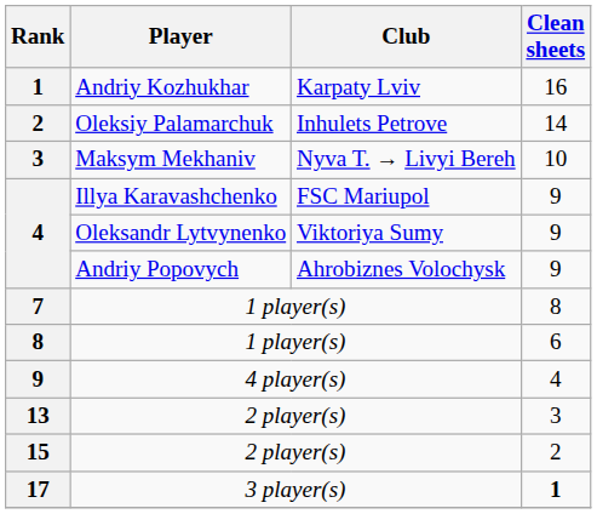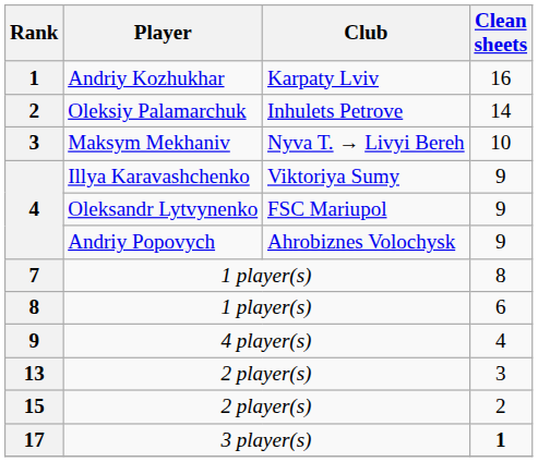 <table class="wikitable" style="text-align:center">
 <tr>
 <th>Rank</th>
 <th>Player</th>
 <th>Club</th>
 <th><a href='#'>Clean<br>sheets</a></th>
 </tr>
 <tr>
 <th rowspan=1>1</th>
 <td align="left"><a href='#'>Andriy Kozhukhar</a></td>
 <td align="left"><a href='#'>Karpaty Lviv</a></td>
 <td rowspan=1>16</td>
 </tr>
 <tr>
 <th rowspan=1>2</th>
 <td align="left"><a href='#'>Oleksiy Palamarchuk</a></td>
 <td align="left"><a href='#'>Inhulets Petrove</a></td>
 <td rowspan=1>14</td>
 </tr>
 <tr>
 <th rowspan=1>3</th>
 <td align="left"><a href='#'>Maksym Mekhaniv</a></td>
 <td align="left"><a href='#'>Nyva T.</a> → <a href='#'>Livyi Bereh</a></td>
 <td rowspan=1>10</td>
 </tr>
 <tr>
 <th rowspan=3>4</th>
 <td align="left"><a href='#'>Illya Karavashchenko</a></td>
-<td align="left"><a href='#'>FSC Mariupol</a></td>
+<td align="left"><a href='#'>Viktoriya Sumy</a></td>
 <td rowspan=1>9</td>
 </tr>
 <tr>
 <td align="left"><a href='#'>Oleksandr Lytvynenko</a></td>
-<td align="left"><a href='#'>Viktoriya Sumy</a></td>
+<td align="left"><a href='#'>FSC Mariupol</a></td>
 <td rowspan=1>9</td>
 </tr>
 <tr>
 <td align="left"><a href='#'>Andriy Popovych</a></td>
 <td align="left"><a href='#'>Ahrobiznes Volochysk</a></td>
 <td rowspan=1>9</td>
 </tr>
 <tr>
 <th align=center>7</th>
 <td colspan=2 align=center><em>1 player(s)</em></td>
 <td align=center>8</td>
 </tr>
 <tr>
 <th align=center>8</th>
 <td colspan=2 align=center><em>1 player(s)</em></td>
 <td align=center>6</td>
 </tr>
 <tr>
 <th align=center>9</th>
 <td colspan=2 align=center><em>4 player(s)</em></td>
 <td align=center>4</td>
 </tr>
 <tr>
 <th align=center>13</th>
 <td colspan=2 align=center><em>2 player(s)</em></td>
 <td align=center>3</td>
 </tr>
 <tr>
 <th align=center>15</th>
 <td colspan=2 align=center><em>2 player(s)</em></td>
 <td align=center>2</td>
 </tr>
 <tr>
 <th align=center>17</th>
 <td colspan=2 align=center><em>3 player(s)</em></td>
 <td align=center><strong>1</strong></td>
 </tr>
 <tr>
 </tr>
 </table>
